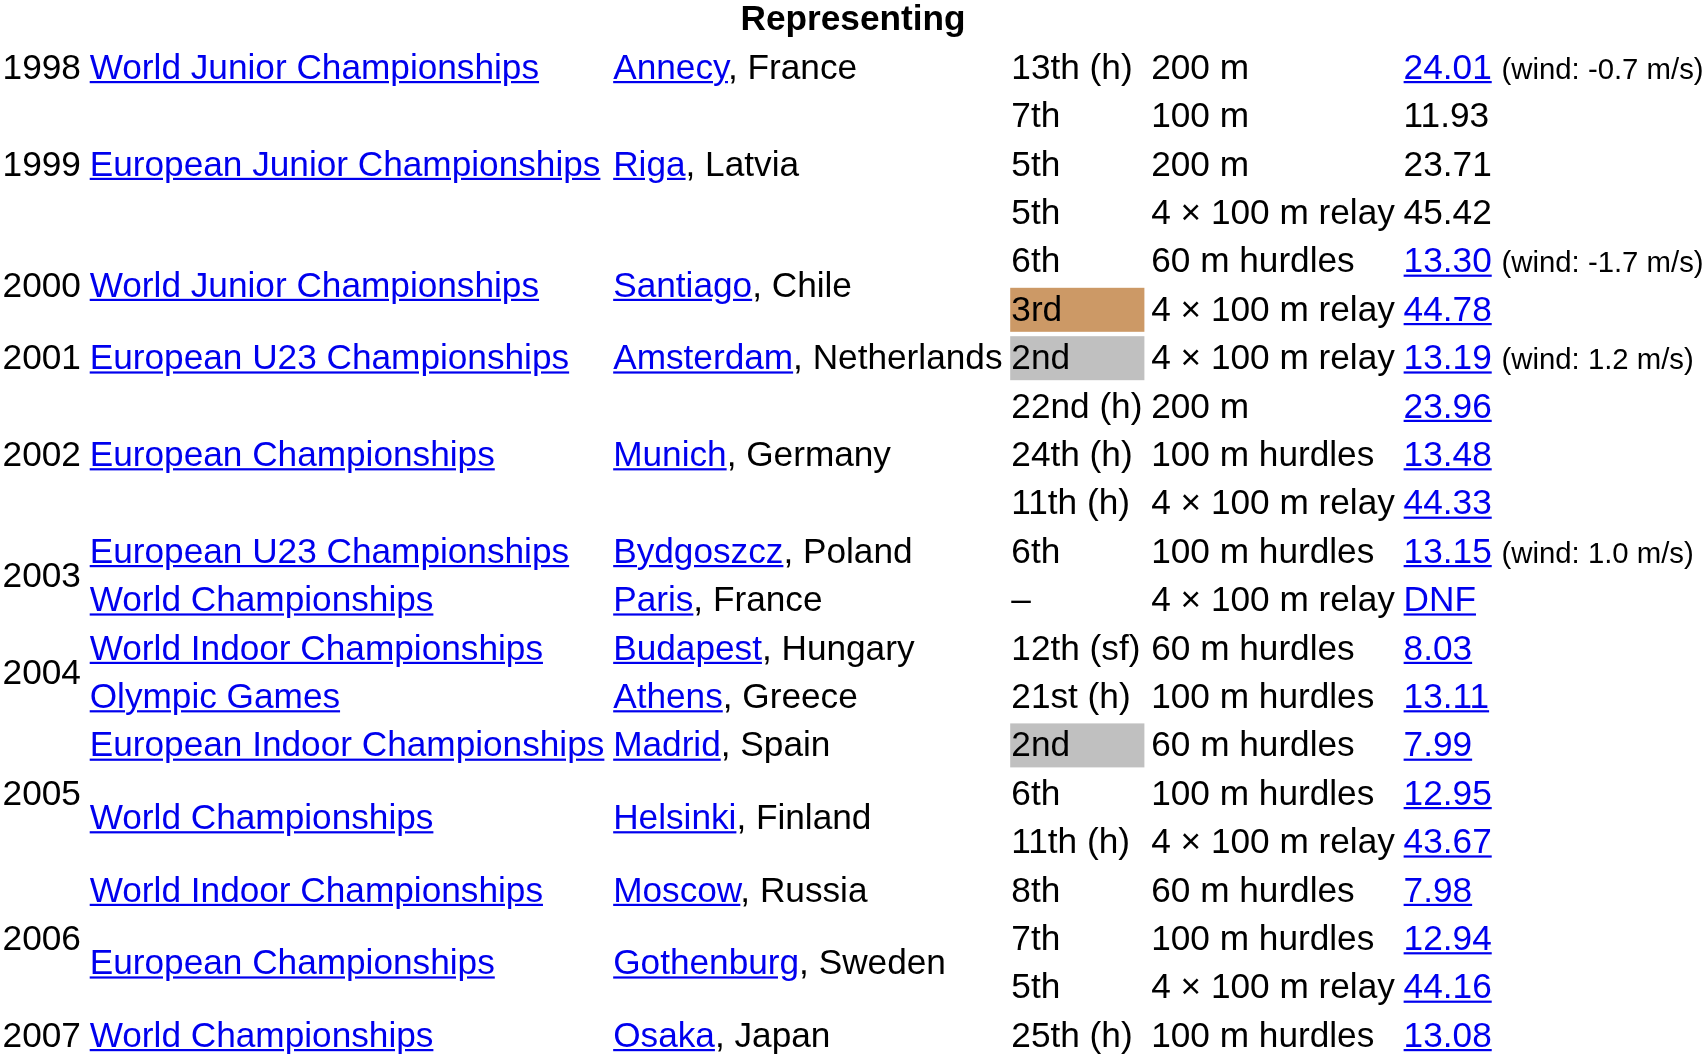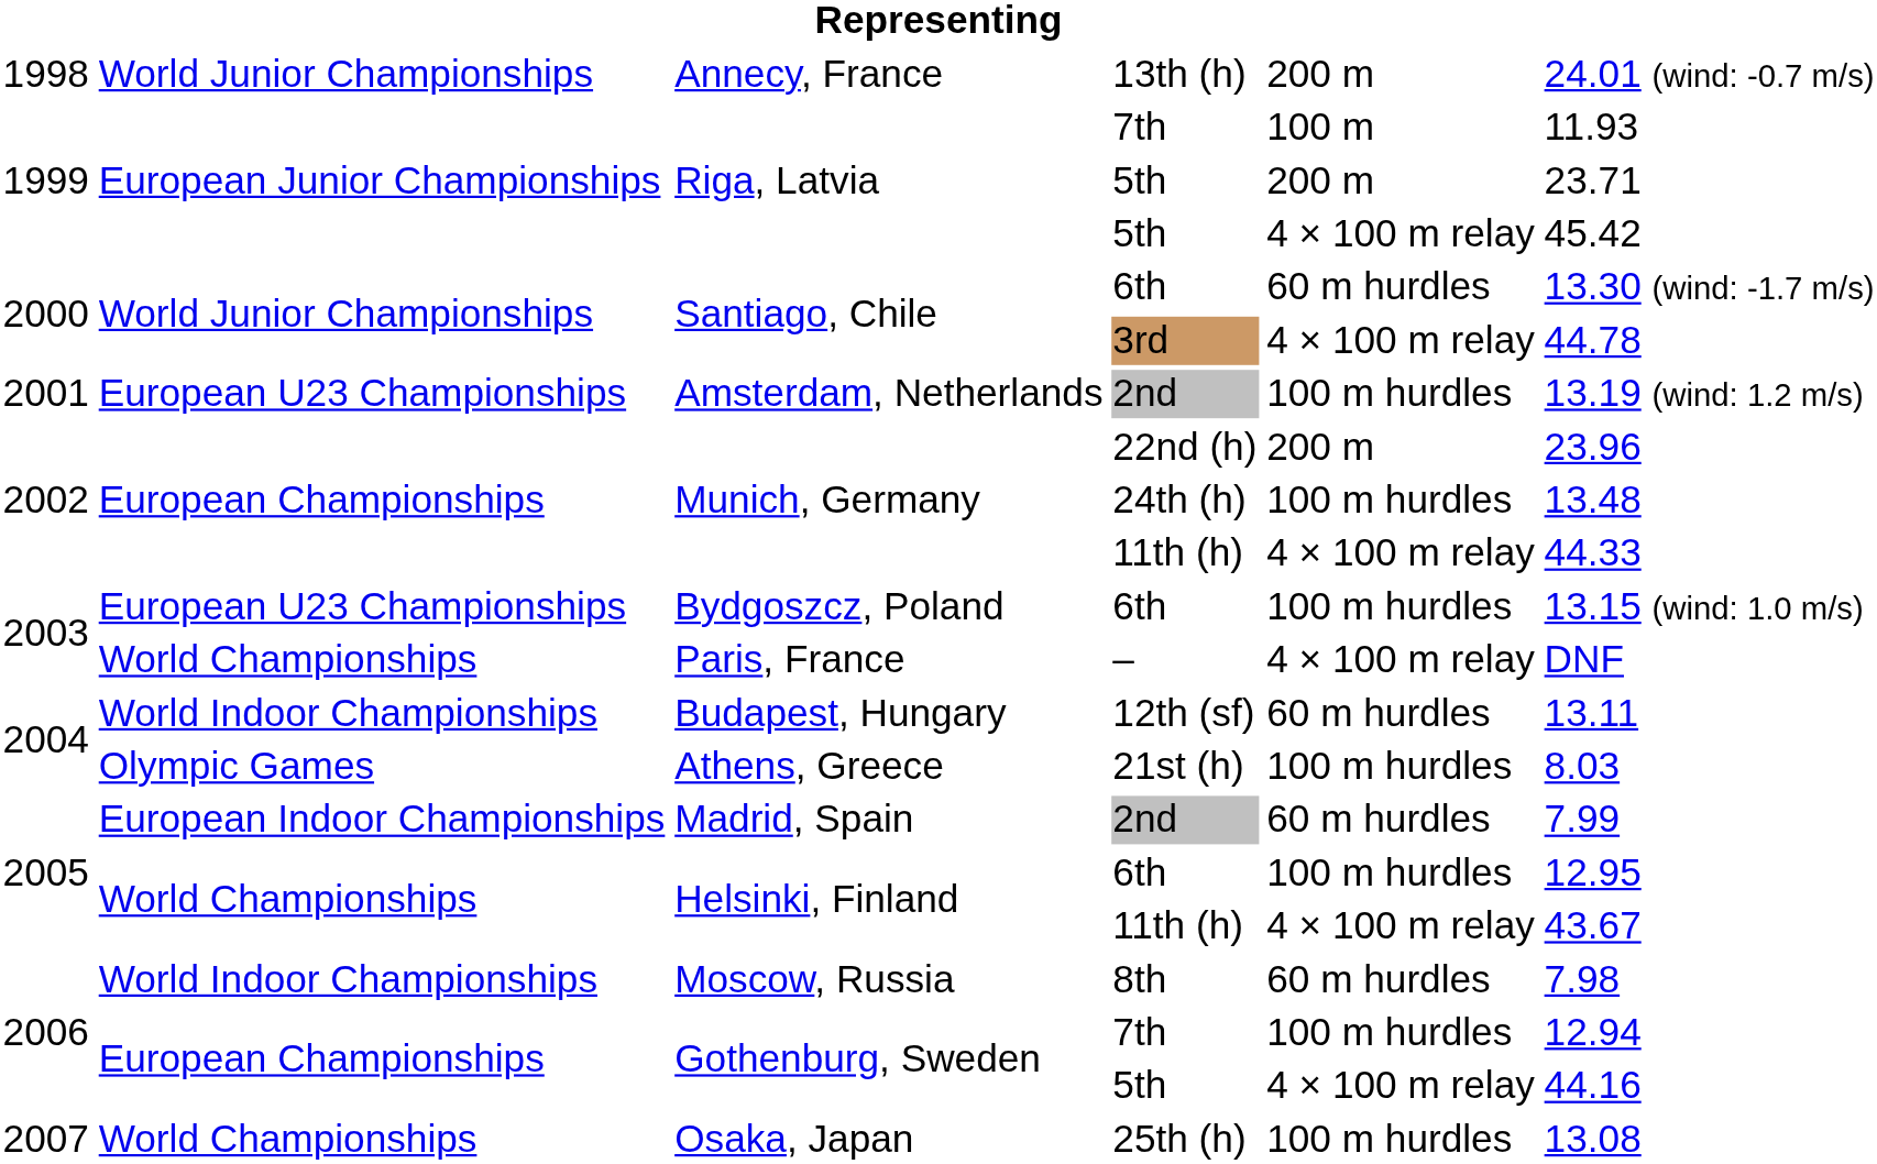 <table>
 <tr>
 <th colspan="6">Representing </th>
 </tr>
 <tr>
 <td>1998</td>
 <td><a href='#'>World Junior Championships</a></td>
 <td><a href='#'>Annecy</a>, France</td>
 <td>13th (h)</td>
 <td>200 m</td>
 <td><a href='#'>24.01</a> <small>(wind: -0.7 m/s)</small></td>
 </tr>
 <tr>
 <td rowspan=3>1999</td>
 <td rowspan=3><a href='#'>European Junior Championships</a></td>
 <td rowspan=3><a href='#'>Riga</a>, Latvia</td>
 <td>7th</td>
 <td>100 m</td>
 <td>11.93</td>
 </tr>
 <tr>
 <td>5th</td>
 <td>200 m</td>
 <td>23.71</td>
 </tr>
 <tr>
 <td>5th</td>
 <td>4 × 100 m relay</td>
 <td>45.42</td>
 </tr>
 <tr>
 <td rowspan=2>2000</td>
 <td rowspan=2><a href='#'>World Junior Championships</a></td>
 <td rowspan=2><a href='#'>Santiago</a>, Chile</td>
 <td>6th</td>
 <td>60 m hurdles</td>
 <td><a href='#'>13.30</a> <small>(wind: -1.7 m/s)</small></td>
 </tr>
 <tr>
 <td bgcolor=cc9966>3rd</td>
 <td>4 × 100 m relay</td>
 <td><a href='#'>44.78</a></td>
 </tr>
 <tr>
 <td>2001</td>
 <td><a href='#'>European U23 Championships</a></td>
 <td><a href='#'>Amsterdam</a>, Netherlands</td>
 <td bgcolor=silver>2nd</td>
-<td>4 × 100 m relay</td>
+<td>100 m hurdles</td>
 <td><a href='#'>13.19</a> <small>(wind: 1.2 m/s)</small></td>
 </tr>
 <tr>
 <td rowspan=3>2002</td>
 <td rowspan=3><a href='#'>European Championships</a></td>
 <td rowspan=3><a href='#'>Munich</a>, Germany</td>
 <td>22nd (h)</td>
 <td>200 m</td>
 <td><a href='#'>23.96</a></td>
 </tr>
 <tr>
 <td>24th (h)</td>
 <td>100 m hurdles</td>
 <td><a href='#'>13.48</a></td>
 </tr>
 <tr>
 <td>11th (h)</td>
 <td>4 × 100 m relay</td>
 <td><a href='#'>44.33</a></td>
 </tr>
 <tr>
 <td rowspan=2>2003</td>
 <td><a href='#'>European U23 Championships</a></td>
 <td><a href='#'>Bydgoszcz</a>, Poland</td>
 <td>6th</td>
 <td>100 m hurdles</td>
 <td><a href='#'>13.15</a> <small>(wind: 1.0 m/s)</small></td>
 </tr>
 <tr>
 <td><a href='#'>World Championships</a></td>
 <td><a href='#'>Paris</a>, France</td>
 <td>–</td>
 <td>4 × 100 m relay</td>
 <td><a href='#'>DNF</a></td>
 </tr>
 <tr>
 <td rowspan=2>2004</td>
 <td><a href='#'>World Indoor Championships</a></td>
 <td><a href='#'>Budapest</a>, Hungary</td>
 <td>12th (sf)</td>
 <td>60 m hurdles</td>
-<td><a href='#'>8.03</a></td>
+<td><a href='#'>13.11</a></td>
 </tr>
 <tr>
 <td><a href='#'>Olympic Games</a></td>
 <td><a href='#'>Athens</a>, Greece</td>
 <td>21st (h)</td>
 <td>100 m hurdles</td>
-<td><a href='#'>13.11</a></td>
+<td><a href='#'>8.03</a></td>
 </tr>
 <tr>
 <td rowspan=3>2005</td>
 <td><a href='#'>European Indoor Championships</a></td>
 <td><a href='#'>Madrid</a>, Spain</td>
 <td bgcolor=silver>2nd</td>
 <td>60 m hurdles</td>
 <td><a href='#'>7.99</a></td>
 </tr>
 <tr>
 <td rowspan=2><a href='#'>World Championships</a></td>
 <td rowspan=2><a href='#'>Helsinki</a>, Finland</td>
 <td>6th</td>
 <td>100 m hurdles</td>
 <td><a href='#'>12.95</a></td>
 </tr>
 <tr>
 <td>11th (h)</td>
 <td>4 × 100 m relay</td>
 <td><a href='#'>43.67</a></td>
 </tr>
 <tr>
 <td rowspan=3>2006</td>
 <td><a href='#'>World Indoor Championships</a></td>
 <td><a href='#'>Moscow</a>, Russia</td>
 <td>8th</td>
 <td>60 m hurdles</td>
 <td><a href='#'>7.98</a></td>
 </tr>
 <tr>
 <td rowspan=2><a href='#'>European Championships</a></td>
 <td rowspan=2><a href='#'>Gothenburg</a>, Sweden</td>
 <td>7th</td>
 <td>100 m hurdles</td>
 <td><a href='#'>12.94</a></td>
 </tr>
 <tr>
 <td>5th</td>
 <td>4 × 100 m relay</td>
 <td><a href='#'>44.16</a></td>
 </tr>
 <tr>
 <td>2007</td>
 <td><a href='#'>World Championships</a></td>
 <td><a href='#'>Osaka</a>, Japan</td>
 <td>25th (h)</td>
 <td>100 m hurdles</td>
 <td><a href='#'>13.08</a></td>
 </tr>
 </table>
